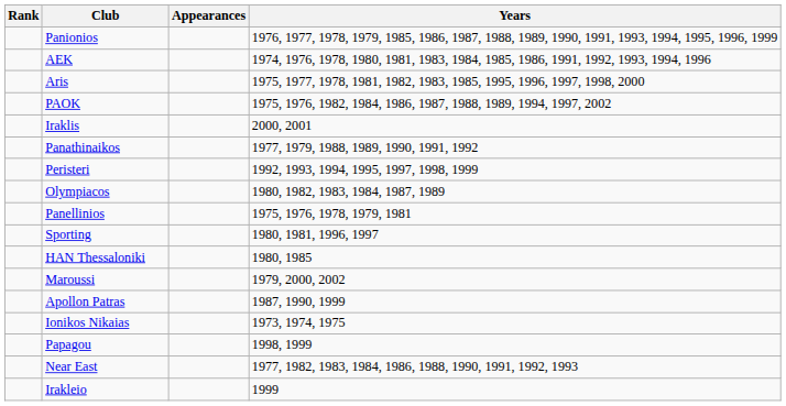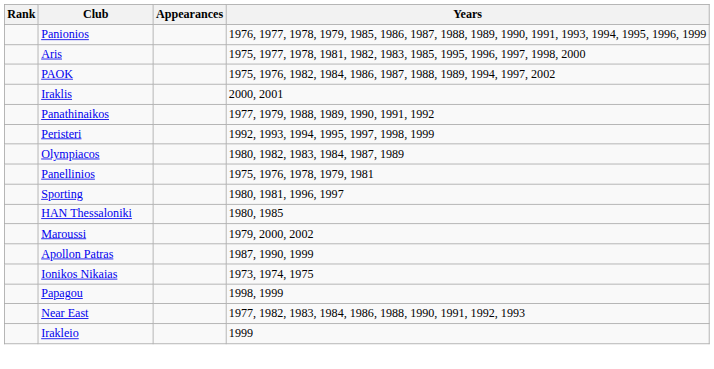 <table class="wikitable" style="font-size:90%">
 <tr>
 <th>Rank</th>
 <th width=130>Club</th>
 <th>Appearances</th>
 <th>Years</th>
 </tr>
 <tr>
 <td></td>
 <td><a href='#'>Panionios</a></td>
 <td></td>
 <td>1976, 1977, 1978,  1979, 1985, 1986, 1987, 1988, 1989, 1990, 1991, 1993, 1994, 1995, 1996, 1999</td>
-</tr>
-<tr>
-<td></td>
-<td><a href='#'>AEK</a></td>
-<td></td>
-<td>1974, 1976, 1978, 1980, 1981, 1983, 1984, 1985, 1986, 1991, 1992, 1993, 1994, 1996</td>
 </tr>
 <tr>
 <td></td>
 <td><a href='#'>Aris</a></td>
 <td></td>
 <td>1975, 1977, 1978, 1981, 1982, 1983, 1985, 1995, 1996, 1997, 1998, 2000</td>
 </tr>
 <tr>
 <td></td>
 <td><a href='#'>PAOK</a></td>
 <td></td>
 <td>1975, 1976, 1982, 1984, 1986, 1987, 1988, 1989, 1994, 1997, 2002</td>
 </tr>
 <tr>
 <td></td>
 <td><a href='#'>Iraklis</a></td>
 <td></td>
 <td>2000, 2001</td>
 </tr>
 <tr>
 <td></td>
 <td><a href='#'>Panathinaikos</a></td>
 <td></td>
 <td>1977, 1979, 1988, 1989, 1990, 1991, 1992</td>
 </tr>
 <tr>
 <td></td>
 <td><a href='#'>Peristeri</a></td>
 <td></td>
 <td>1992, 1993, 1994, 1995, 1997, 1998, 1999</td>
 </tr>
 <tr>
 <td></td>
 <td><a href='#'>Olympiacos</a></td>
 <td></td>
 <td>1980, 1982, 1983, 1984, 1987, 1989</td>
 </tr>
 <tr>
 <td></td>
 <td><a href='#'>Panellinios</a></td>
 <td></td>
 <td>1975, 1976, 1978, 1979, 1981</td>
 </tr>
 <tr>
 <td></td>
 <td><a href='#'>Sporting</a></td>
 <td></td>
 <td>1980, 1981, 1996, 1997</td>
 </tr>
 <tr>
 <td></td>
 <td><a href='#'>HAN Thessaloniki</a></td>
 <td></td>
 <td>1980, 1985</td>
 </tr>
 <tr>
 <td></td>
 <td><a href='#'>Maroussi</a></td>
 <td></td>
 <td>1979, 2000, 2002</td>
 </tr>
 <tr>
 <td></td>
 <td><a href='#'>Apollon Patras</a></td>
 <td></td>
 <td>1987, 1990, 1999</td>
 </tr>
 <tr>
 <td></td>
 <td><a href='#'>Ionikos Nikaias</a></td>
 <td></td>
 <td>1973, 1974, 1975</td>
 </tr>
 <tr>
 <td></td>
 <td><a href='#'>Papagou</a></td>
 <td></td>
 <td>1998, 1999</td>
 </tr>
 <tr>
 <td></td>
 <td><a href='#'>Near East</a></td>
 <td></td>
 <td>1977, 1982, 1983, 1984, 1986, 1988, 1990, 1991, 1992, 1993</td>
 </tr>
 <tr>
 <td></td>
 <td><a href='#'>Irakleio</a></td>
 <td></td>
 <td>1999</td>
 </tr>
 </table>
